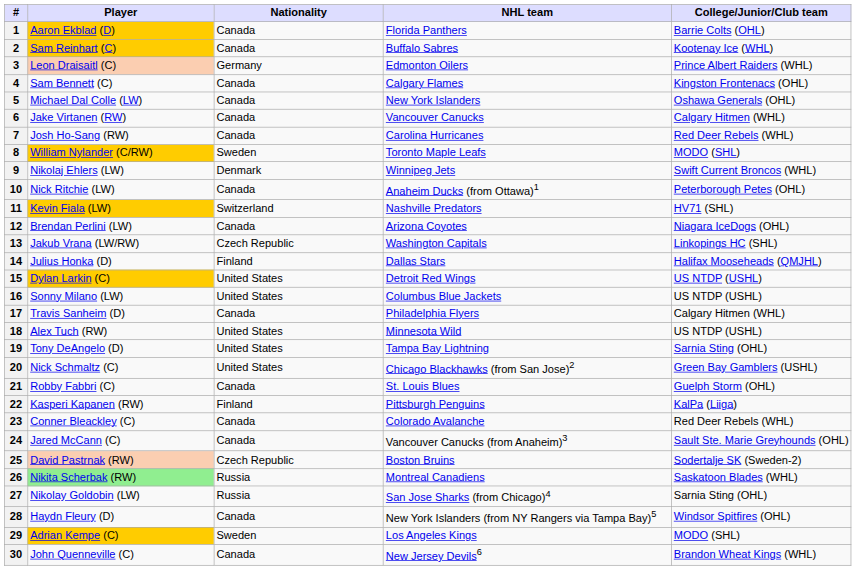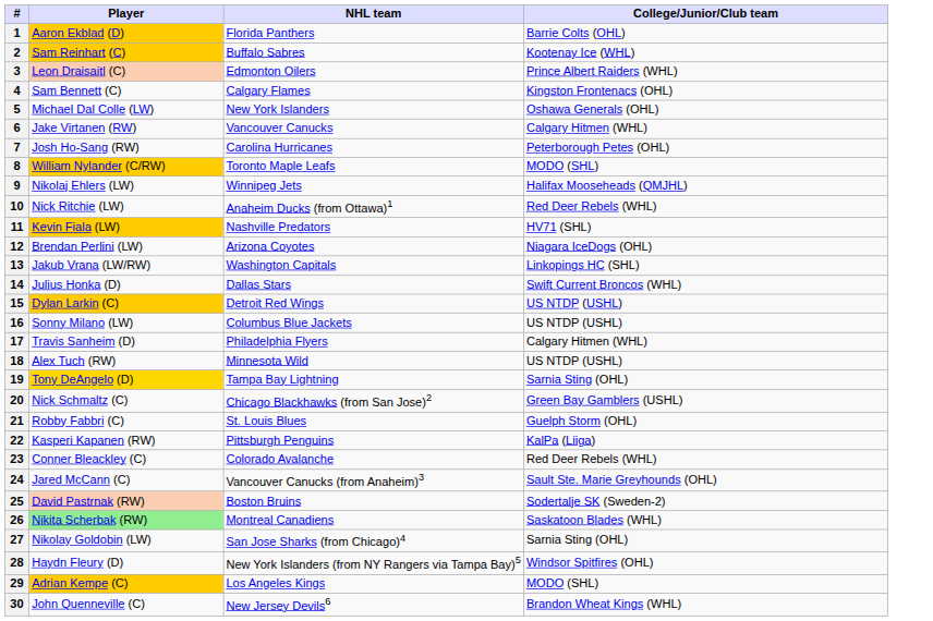 <table class="wikitable">
 <tr>
 <th style="background:#ddf; width:2.75%;">#</th>
 <th style="background:#ddf; width:22.0%;">Player</th>
-<th style="background:#ddf; width:20.0%;">Nationality</th>
 <th style="background:#ddf; width:34.0%;">NHL team</th>
 <th style="background:#ddf; width:100.0%;">College/Junior/Club team</th>
 </tr>
 <tr>
 <th>1</th>
 <td bgcolor="#FFCC00"><a href='#'>Aaron Ekblad</a> (<a href='#'>D</a>)</td>
-<td> Canada</td>
 <td><a href='#'>Florida Panthers</a></td>
 <td><a href='#'>Barrie Colts</a> (<a href='#'>OHL</a>)</td>
 </tr>
 <tr>
 <th>2</th>
 <td bgcolor="#FFCC00"><a href='#'>Sam Reinhart</a> (<a href='#'>C</a>)</td>
-<td> Canada</td>
 <td><a href='#'>Buffalo Sabres</a></td>
 <td><a href='#'>Kootenay Ice</a> (<a href='#'>WHL</a>)</td>
 </tr>
 <tr>
 <th>3</th>
 <td bgcolor="#FBCEB1"><a href='#'>Leon Draisaitl</a> (C)</td>
-<td> Germany</td>
 <td><a href='#'>Edmonton Oilers</a></td>
 <td><a href='#'>Prince Albert Raiders</a> (WHL)</td>
 </tr>
 <tr>
 <th>4</th>
 <td><a href='#'>Sam Bennett</a> (C)</td>
-<td> Canada</td>
 <td><a href='#'>Calgary Flames</a></td>
 <td><a href='#'>Kingston Frontenacs</a> (OHL)</td>
 </tr>
 <tr>
 <th>5</th>
 <td><a href='#'>Michael Dal Colle</a> (<a href='#'>LW</a>)</td>
-<td> Canada</td>
 <td><a href='#'>New York Islanders</a></td>
 <td><a href='#'>Oshawa Generals</a> (OHL)</td>
 </tr>
 <tr>
 <th>6</th>
 <td><a href='#'>Jake Virtanen</a> (<a href='#'>RW</a>)</td>
-<td> Canada</td>
 <td><a href='#'>Vancouver Canucks</a></td>
 <td><a href='#'>Calgary Hitmen</a> (WHL)</td>
 </tr>
 <tr>
 <th>7</th>
 <td><a href='#'>Josh Ho-Sang</a> (RW)</td>
-<td> Canada</td>
 <td><a href='#'>Carolina Hurricanes</a></td>
-<td><a href='#'>Red Deer Rebels</a> (WHL)</td>
+<td><a href='#'>Peterborough Petes</a> (OHL)</td>
 </tr>
 <tr>
 <th>8</th>
 <td bgcolor="#FFCC00"><a href='#'>William Nylander</a> (C/RW)</td>
-<td> Sweden</td>
 <td><a href='#'>Toronto Maple Leafs</a></td>
 <td><a href='#'>MODO</a> (<a href='#'>SHL</a>)</td>
 </tr>
 <tr>
 <th>9</th>
 <td><a href='#'>Nikolaj Ehlers</a> (LW)</td>
-<td> Denmark</td>
 <td><a href='#'>Winnipeg Jets</a></td>
-<td><a href='#'>Swift Current Broncos</a> (WHL)</td>
+<td><a href='#'>Halifax Mooseheads</a> (<a href='#'>QMJHL</a>)</td>
 </tr>
 <tr>
 <th>10</th>
 <td><a href='#'>Nick Ritchie</a> (LW)</td>
-<td> Canada</td>
 <td><a href='#'>Anaheim Ducks</a> (from Ottawa)<sup>1</sup></td>
-<td><a href='#'>Peterborough Petes</a> (OHL)</td>
+<td><a href='#'>Red Deer Rebels</a> (WHL)</td>
 </tr>
 <tr>
 <th>11</th>
 <td bgcolor="#FFCC00"><a href='#'>Kevin Fiala</a> (LW)</td>
-<td> Switzerland</td>
 <td><a href='#'>Nashville Predators</a></td>
 <td><a href='#'>HV71</a> (SHL)</td>
 </tr>
 <tr>
 <th>12</th>
 <td><a href='#'>Brendan Perlini</a> (LW)</td>
-<td> Canada</td>
 <td><a href='#'>Arizona Coyotes</a></td>
 <td><a href='#'>Niagara IceDogs</a> (OHL)</td>
 </tr>
 <tr>
 <th>13</th>
 <td><a href='#'>Jakub Vrana</a> (LW/RW)</td>
-<td> Czech Republic</td>
 <td><a href='#'>Washington Capitals</a></td>
 <td><a href='#'>Linkopings HC</a> (SHL)</td>
 </tr>
 <tr>
 <th>14</th>
 <td><a href='#'>Julius Honka</a> (D)</td>
-<td> Finland</td>
 <td><a href='#'>Dallas Stars</a></td>
-<td><a href='#'>Halifax Mooseheads</a> (<a href='#'>QMJHL</a>)</td>
+<td><a href='#'>Swift Current Broncos</a> (WHL)</td>
 </tr>
 <tr>
 <th>15</th>
 <td bgcolor="#FFCC00"><a href='#'>Dylan Larkin</a> (C)</td>
-<td> United States</td>
 <td><a href='#'>Detroit Red Wings</a></td>
 <td><a href='#'>US NTDP</a> (<a href='#'>USHL</a>)</td>
 </tr>
 <tr>
 <th>16</th>
 <td><a href='#'>Sonny Milano</a> (LW)</td>
-<td> United States</td>
 <td><a href='#'>Columbus Blue Jackets</a></td>
 <td>US NTDP (USHL)</td>
 </tr>
 <tr>
 <th>17</th>
 <td><a href='#'>Travis Sanheim</a> (D)</td>
-<td> Canada</td>
 <td><a href='#'>Philadelphia Flyers</a></td>
 <td>Calgary Hitmen (WHL)</td>
 </tr>
 <tr>
 <th>18</th>
 <td><a href='#'>Alex Tuch</a> (RW)</td>
-<td> United States</td>
 <td><a href='#'>Minnesota Wild</a></td>
 <td>US NTDP (USHL)</td>
 </tr>
 <tr>
 <th>19</th>
-<td><a href='#'>Tony DeAngelo</a> (D)</td>
-<td> United States</td>
+<td style="background: gold;"><a href='#'>Tony DeAngelo</a> (D)</td>
 <td><a href='#'>Tampa Bay Lightning</a></td>
 <td><a href='#'>Sarnia Sting</a> (OHL)</td>
 </tr>
 <tr>
 <th>20</th>
 <td><a href='#'>Nick Schmaltz</a> (C)</td>
-<td> United States</td>
 <td><a href='#'>Chicago Blackhawks</a> (from San Jose)<sup>2</sup></td>
 <td><a href='#'>Green Bay Gamblers</a> (USHL)</td>
 </tr>
 <tr>
 <th>21</th>
 <td><a href='#'>Robby Fabbri</a> (C)</td>
-<td> Canada</td>
 <td><a href='#'>St. Louis Blues</a></td>
 <td><a href='#'>Guelph Storm</a> (OHL)</td>
 </tr>
 <tr>
 <th>22</th>
 <td><a href='#'>Kasperi Kapanen</a> (RW)</td>
-<td> Finland</td>
 <td><a href='#'>Pittsburgh Penguins</a></td>
 <td><a href='#'>KalPa</a> (<a href='#'>Liiga</a>)</td>
 </tr>
 <tr>
 <th>23</th>
 <td><a href='#'>Conner Bleackley</a> (C)</td>
-<td> Canada</td>
 <td><a href='#'>Colorado Avalanche</a></td>
 <td>Red Deer Rebels (WHL)</td>
 </tr>
 <tr>
 <th>24</th>
 <td><a href='#'>Jared McCann</a> (C)</td>
-<td> Canada</td>
 <td>Vancouver Canucks (from Anaheim)<sup>3</sup></td>
 <td><a href='#'>Sault Ste. Marie Greyhounds</a> (OHL)</td>
 </tr>
 <tr>
 <th>25</th>
 <td bgcolor="#FBCEB1"><a href='#'>David Pastrnak</a> (RW)</td>
-<td> Czech Republic</td>
 <td><a href='#'>Boston Bruins</a></td>
 <td><a href='#'>Sodertalje SK</a> (Sweden-2)</td>
 </tr>
 <tr>
 <th>26</th>
 <td style="background: lightgreen;"><a href='#'>Nikita Scherbak</a> (RW)</td>
-<td> Russia</td>
 <td><a href='#'>Montreal Canadiens</a></td>
 <td><a href='#'>Saskatoon Blades</a> (WHL)</td>
 </tr>
 <tr>
 <th>27</th>
 <td><a href='#'>Nikolay Goldobin</a> (LW)</td>
-<td> Russia</td>
 <td><a href='#'>San Jose Sharks</a> (from Chicago)<sup>4</sup></td>
 <td>Sarnia Sting (OHL)</td>
 </tr>
 <tr>
 <th>28</th>
 <td><a href='#'>Haydn Fleury</a> (D)</td>
-<td> Canada</td>
 <td>New York Islanders (from NY Rangers via Tampa Bay)<sup>5</sup></td>
 <td><a href='#'>Windsor Spitfires</a> (OHL)</td>
 </tr>
 <tr>
 <th>29</th>
 <td bgcolor="#FFCC00"><a href='#'>Adrian Kempe</a> (C)</td>
-<td> Sweden</td>
 <td><a href='#'>Los Angeles Kings</a></td>
 <td><a href='#'>MODO</a> (SHL)</td>
 </tr>
 <tr>
 <th>30</th>
 <td><a href='#'>John Quenneville</a> (C)</td>
-<td> Canada</td>
 <td><a href='#'>New Jersey Devils</a><sup>6</sup></td>
 <td><a href='#'>Brandon Wheat Kings</a> (WHL)</td>
 </tr>
 </table>
